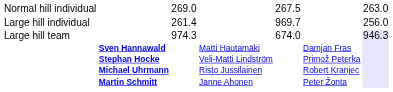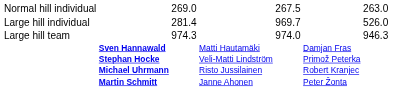 <table>
 <tr valign="top">
 <td>Normal hill individual <br></td>
 <td></td>
 <td>269.0</td>
 <td></td>
 <td>267.5</td>
 <td></td>
 <td>263.0</td>
 </tr>
 <tr valign="top">
 <td>Large hill individual <br></td>
 <td></td>
-<td>261.4</td>
+<td>281.4</td>
 <td></td>
 <td>969.7</td>
 <td></td>
-<td>256.0</td>
+<td>526.0</td>
 </tr>
 <tr valign="top">
 <td>Large hill team <br></td>
 <td><strong> <small><br><a href='#'>Sven Hannawald</a><br><a href='#'>Stephan Hocke</a><br><a href='#'>Michael Uhrmann</a><br><a href='#'>Martin Schmitt</a></small></strong></td>
 <td>974.3</td>
 <td> <small><br><a href='#'>Matti Hautamäki</a><br><a href='#'>Veli-Matti Lindström</a><br><a href='#'>Risto Jussilainen</a><br><a href='#'>Janne Ahonen</a></small></td>
-<td>674.0</td>
+<td>974.0</td>
 <td> <small><br><a href='#'>Damjan Fras</a><br><a href='#'>Primož Peterka</a><br><a href='#'>Robert Kranjec</a><br><a href='#'>Peter Žonta</a></small></td>
-<td style="background: lavender;">946.3</td>
+<td>946.3</td>
 </tr>
 </table>
